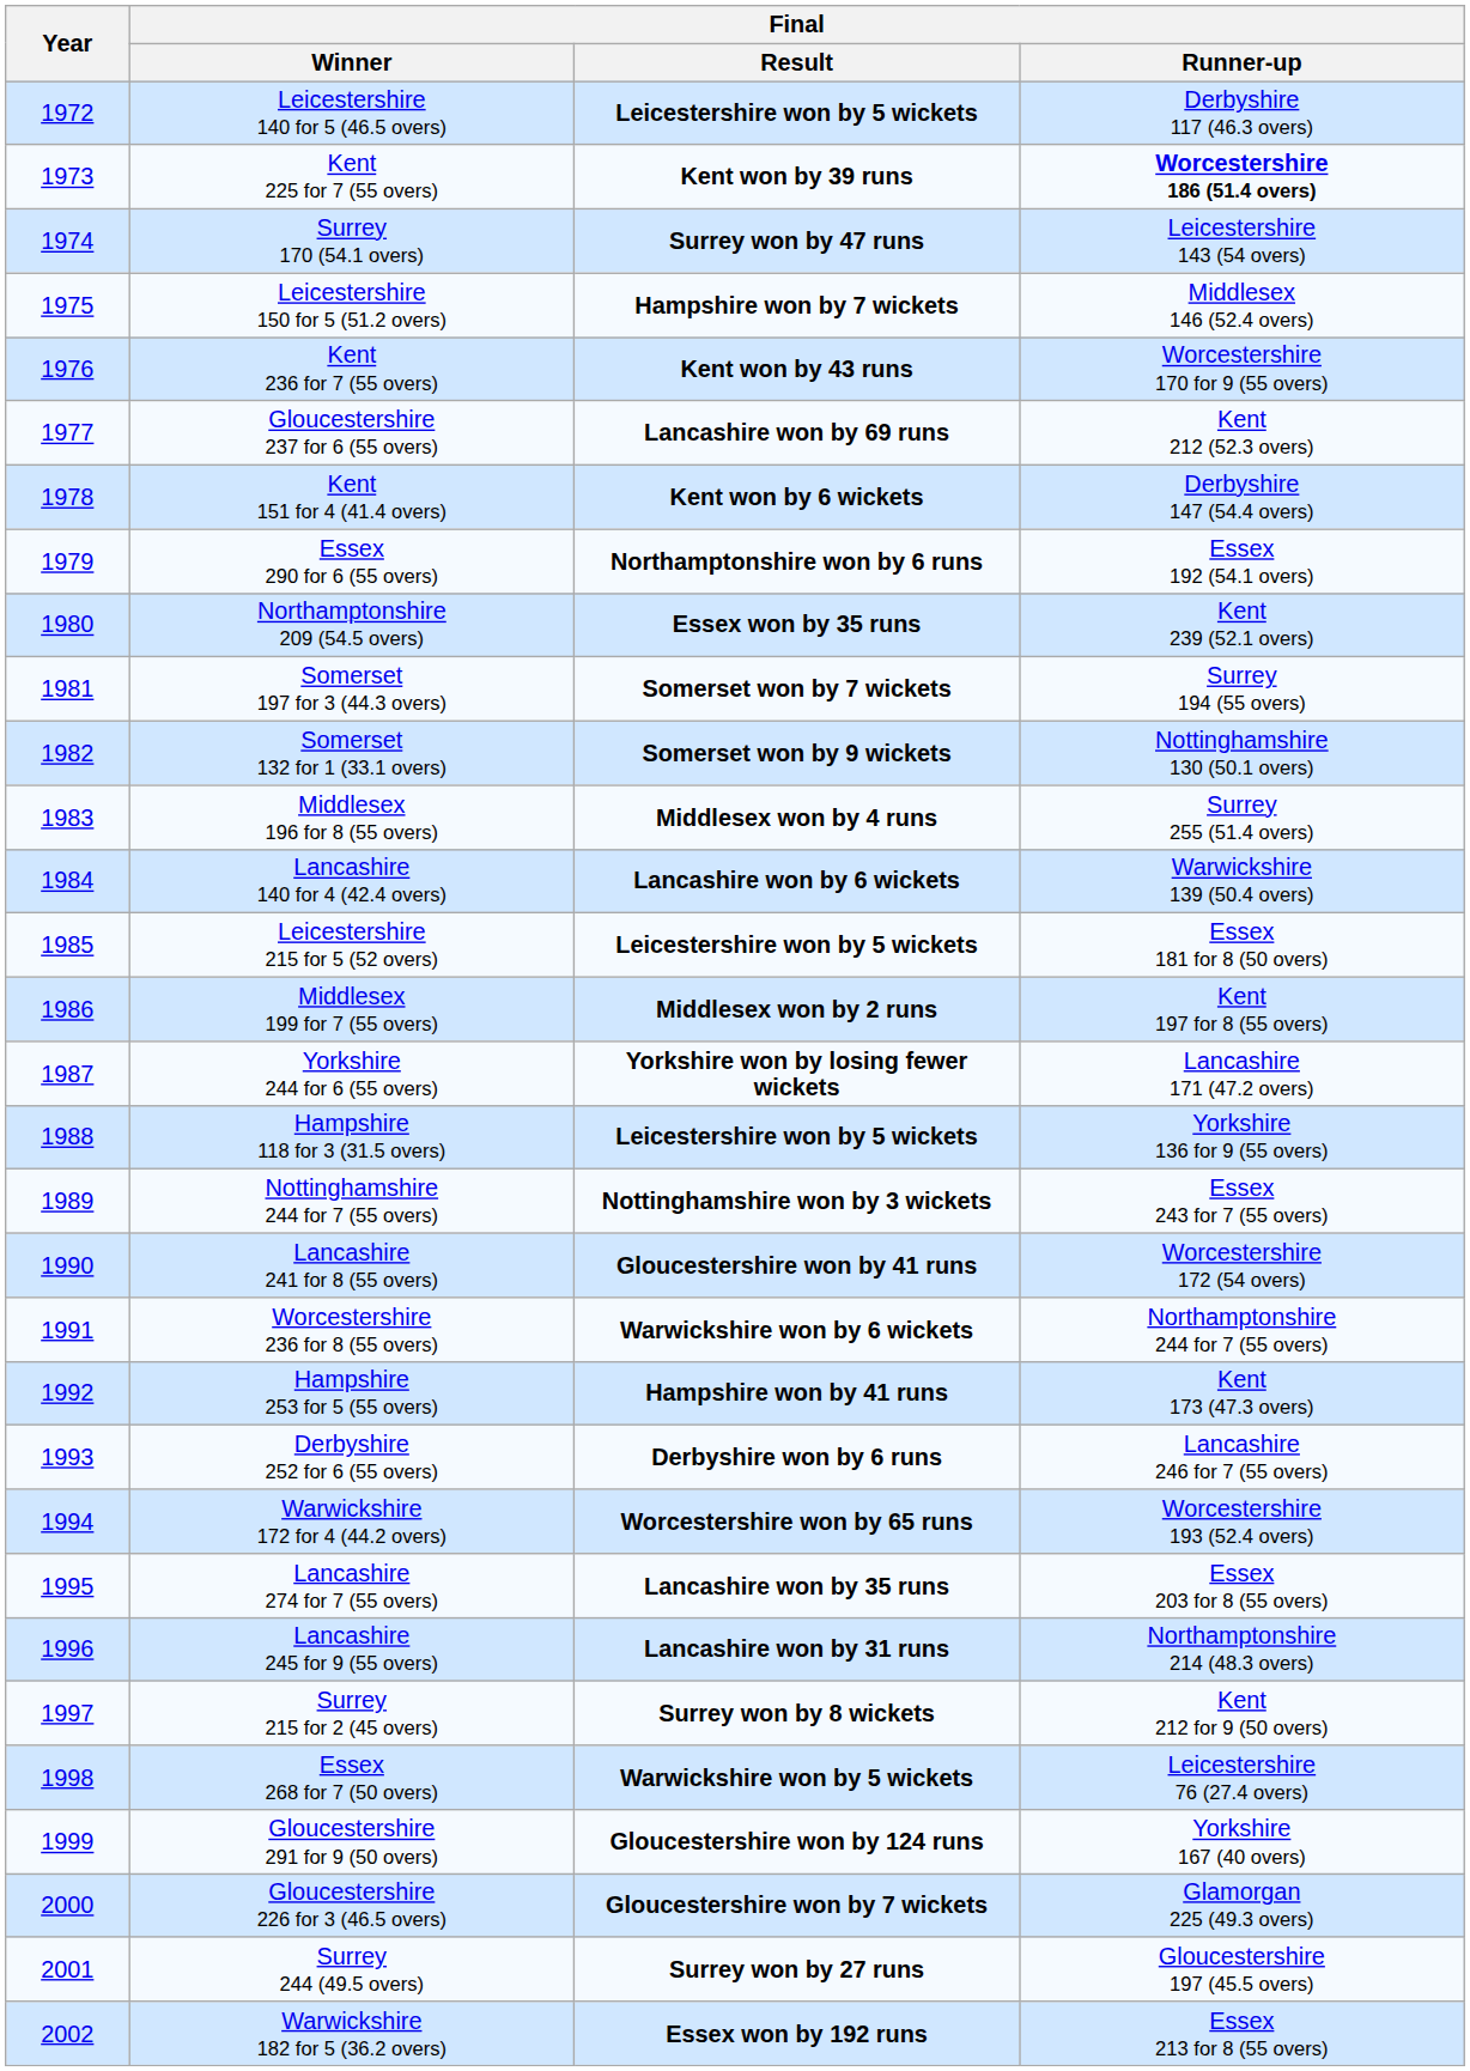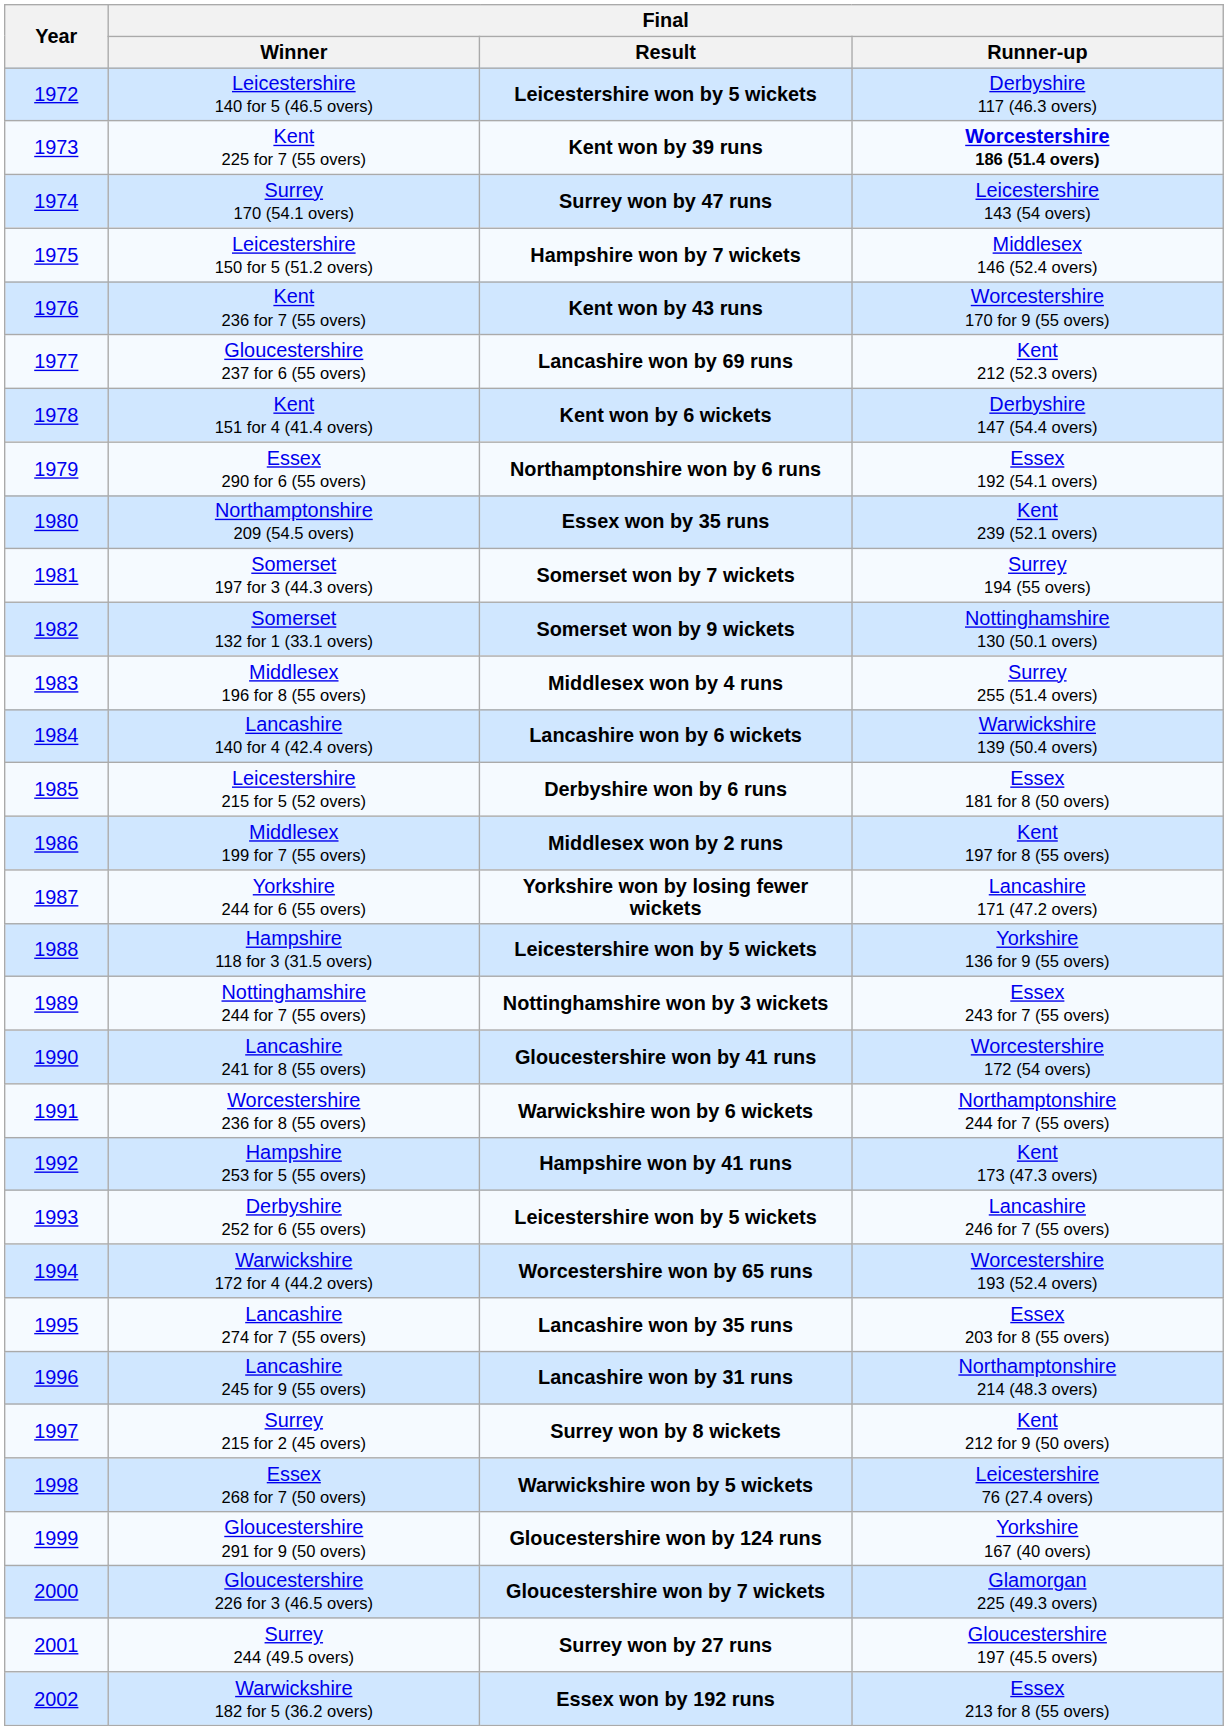 <table class="wikitable" style="font-size:90%; width: 100%; text-align: center;">
 <tr>
 <th rowspan=2 width=5%>Year</th>
 <th colspan=3>Final</th>
 </tr>
 <tr>
 <th width=18%>Winner</th>
 <th width=18%>Result</th>
 <th width=18%>Runner-up</th>
 </tr>
 <tr align=center bgcolor=#D0E7FF>
 <td><a href='#'>1972</a></td>
 <td><a href='#'>Leicestershire</a><br><small>140 for 5 (46.5 overs)</small></td>
 <td><strong>Leicestershire won by 5 wickets</strong><br> </td>
 <td><a href='#'>Derbyshire</a><br><small>117 (46.3 overs)</small></td>
 </tr>
 <tr align=center bgcolor=#F5FAFF>
 <td><a href='#'>1973</a></td>
 <td><a href='#'>Kent</a><br><small>225 for 7 (55 overs)</small></td>
 <td><strong>Kent won by 39 runs</strong><br></td>
 <td><strong><a href='#'>Worcestershire</a><br><small>186 (51.4 overs)</small></strong></td>
 </tr>
 <tr align=center bgcolor=#D0E7FF>
 <td><a href='#'>1974</a></td>
 <td><a href='#'>Surrey</a><br><small>170 (54.1 overs)</small></td>
 <td><strong>Surrey won by 47 runs</strong><br></td>
 <td><a href='#'>Leicestershire</a><br><small>143 (54 overs)</small></td>
 </tr>
 <tr align=center bgcolor=#F5FAFF>
 <td><a href='#'>1975</a></td>
 <td><a href='#'>Leicestershire</a><br><small>150 for 5 (51.2 overs)</small></td>
 <td><strong>Hampshire won by 7 wickets</strong><br></td>
 <td><a href='#'>Middlesex</a><br><small>146 (52.4 overs)</small></td>
 </tr>
 <tr align=center bgcolor=#D0E7FF>
 <td><a href='#'>1976</a></td>
 <td><a href='#'>Kent</a><br><small>236 for 7 (55 overs)</small></td>
 <td><strong>Kent won by 43 runs</strong><br></td>
 <td><a href='#'>Worcestershire</a><br><small>170 for 9 (55 overs)</small></td>
 </tr>
 <tr align=center bgcolor=#F5FAFF>
 <td><a href='#'>1977</a></td>
 <td><a href='#'>Gloucestershire</a><br><small>237 for 6 (55 overs)</small></td>
 <td><strong>Lancashire won by 69 runs</strong><br></td>
 <td><a href='#'>Kent</a><br><small>212 (52.3 overs)</small></td>
 </tr>
 <tr align=center bgcolor=#D0E7FF>
 <td><a href='#'>1978</a></td>
 <td><a href='#'>Kent</a><br><small>151 for 4 (41.4 overs)</small></td>
 <td><strong>Kent won by 6 wickets</strong><br></td>
 <td><a href='#'>Derbyshire</a><br><small>147 (54.4 overs)</small></td>
 </tr>
 <tr align=center bgcolor=#F5FAFF>
 <td><a href='#'>1979</a></td>
 <td><a href='#'>Essex</a><br><small>290 for 6 (55 overs)</small></td>
 <td><strong>Northamptonshire won by 6 runs</strong><br></td>
 <td><a href='#'>Essex</a><br><small>192 (54.1 overs)</small></td>
 </tr>
 <tr align=center bgcolor=#D0E7FF>
 <td><a href='#'>1980</a></td>
 <td><a href='#'>Northamptonshire</a><br><small>209 (54.5 overs)</small></td>
 <td><strong>Essex won by 35 runs</strong><br></td>
 <td><a href='#'>Kent</a><br><small>239 (52.1 overs)</small></td>
 </tr>
 <tr align=center bgcolor=#F5FAFF>
 <td><a href='#'>1981</a></td>
 <td><a href='#'>Somerset</a><br><small>197 for 3 (44.3 overs)</small></td>
 <td><strong>Somerset won by 7 wickets</strong><br></td>
 <td><a href='#'>Surrey</a><br><small>194 (55 overs)</small></td>
 </tr>
 <tr align=center bgcolor=#D0E7FF>
 <td><a href='#'>1982</a></td>
 <td><a href='#'>Somerset</a><br><small>132 for 1 (33.1 overs)</small></td>
 <td><strong>Somerset won by 9 wickets</strong><br></td>
 <td><a href='#'>Nottinghamshire</a><br><small>130 (50.1 overs)</small></td>
 </tr>
 <tr align=center bgcolor=#F5FAFF>
 <td><a href='#'>1983</a></td>
 <td><a href='#'>Middlesex</a><br><small>196 for 8 (55 overs)</small></td>
 <td><strong>Middlesex won by 4 runs</strong><br></td>
 <td><a href='#'>Surrey</a><br><small>255 (51.4 overs)</small></td>
 </tr>
 <tr align=center bgcolor=#D0E7FF>
 <td><a href='#'>1984</a></td>
 <td><a href='#'>Lancashire</a><br><small>140 for 4 (42.4 overs)</small></td>
 <td><strong>Lancashire won by 6 wickets</strong><br></td>
 <td><a href='#'>Warwickshire</a><br><small>139 (50.4 overs)</small></td>
 </tr>
 <tr align=center bgcolor=#F5FAFF>
 <td><a href='#'>1985</a></td>
 <td><a href='#'>Leicestershire</a><br><small>215 for 5 (52 overs)</small></td>
-<td><strong>Leicestershire won by 5 wickets</strong><br></td>
+<td><strong>Derbyshire won by 6 runs</strong><br></td>
 <td><a href='#'>Essex</a><br><small>181 for 8 (50 overs)</small></td>
 </tr>
 <tr align=center bgcolor=#D0E7FF>
 <td><a href='#'>1986</a></td>
 <td><a href='#'>Middlesex</a><br><small>199 for 7 (55 overs)</small></td>
 <td><strong>Middlesex won by 2 runs</strong><br></td>
 <td><a href='#'>Kent</a><br><small>197 for 8 (55 overs)</small></td>
 </tr>
 <tr align=center bgcolor=#F5FAFF>
 <td><a href='#'>1987</a></td>
 <td><a href='#'>Yorkshire</a><br><small>244 for 6 (55 overs)</small></td>
 <td><strong>Yorkshire won by losing fewer wickets</strong><br></td>
 <td><a href='#'>Lancashire</a><br><small>171 (47.2 overs)</small></td>
 </tr>
 <tr align=center bgcolor=#D0E7FF>
 <td><a href='#'>1988</a></td>
 <td><a href='#'>Hampshire</a><br><small>118 for 3 (31.5 overs)</small></td>
 <td><strong>Leicestershire won by 5 wickets</strong><br></td>
 <td><a href='#'>Yorkshire</a><br><small>136 for 9 (55 overs)</small></td>
 </tr>
 <tr align=center bgcolor=#F5FAFF>
 <td><a href='#'>1989</a></td>
 <td><a href='#'>Nottinghamshire</a><br><small>244 for 7 (55 overs)</small></td>
 <td><strong>Nottinghamshire won by 3 wickets</strong><br></td>
 <td><a href='#'>Essex</a><br><small>243 for 7 (55 overs)</small></td>
 </tr>
 <tr align=center bgcolor=#D0E7FF>
 <td><a href='#'>1990</a></td>
 <td><a href='#'>Lancashire</a><br><small>241 for 8 (55 overs)</small></td>
 <td><strong>Gloucestershire won by 41 runs</strong><br></td>
 <td><a href='#'>Worcestershire</a><br><small>172 (54 overs)</small></td>
 </tr>
 <tr align=center bgcolor=#F5FAFF>
 <td><a href='#'>1991</a></td>
 <td><a href='#'>Worcestershire</a><br><small>236 for 8 (55 overs)</small></td>
 <td><strong>Warwickshire won by 6 wickets</strong><br></td>
 <td><a href='#'>Northamptonshire</a><br><small>244 for 7 (55 overs)</small></td>
 </tr>
 <tr align=center bgcolor=#D0E7FF>
 <td><a href='#'>1992</a></td>
 <td><a href='#'>Hampshire</a><br><small>253 for 5 (55 overs)</small></td>
 <td><strong>Hampshire won by 41 runs</strong><br></td>
 <td><a href='#'>Kent</a><br><small>173 (47.3 overs)</small></td>
 </tr>
 <tr align=center bgcolor=#F5FAFF>
 <td><a href='#'>1993</a></td>
 <td><a href='#'>Derbyshire</a><br><small>252 for 6 (55 overs)</small></td>
-<td><strong>Derbyshire won by 6 runs</strong><br></td>
+<td><strong>Leicestershire won by 5 wickets</strong><br></td>
 <td><a href='#'>Lancashire</a><br><small>246 for 7 (55 overs)</small></td>
 </tr>
 <tr align=center bgcolor=#D0E7FF>
 <td><a href='#'>1994</a></td>
 <td><a href='#'>Warwickshire</a><br><small>172 for 4 (44.2 overs)</small></td>
 <td><strong>Worcestershire won by 65 runs</strong><br></td>
 <td><a href='#'>Worcestershire</a><br><small>193 (52.4 overs)</small></td>
 </tr>
 <tr align=center bgcolor=#F5FAFF>
 <td><a href='#'>1995</a></td>
 <td><a href='#'>Lancashire</a><br><small>274 for 7 (55 overs)</small></td>
 <td><strong>Lancashire won by 35 runs</strong><br></td>
 <td><a href='#'>Essex</a><br><small>203 for 8 (55 overs)</small></td>
 </tr>
 <tr align=center bgcolor=#D0E7FF>
 <td><a href='#'>1996</a></td>
 <td><a href='#'>Lancashire</a><br><small>245 for 9 (55 overs)</small></td>
 <td><strong>Lancashire won by 31 runs</strong><br></td>
 <td><a href='#'>Northamptonshire</a><br><small>214 (48.3 overs)</small></td>
 </tr>
 <tr align=center bgcolor=#F5FAFF>
 <td><a href='#'>1997</a></td>
 <td><a href='#'>Surrey</a><br><small>215 for 2 (45 overs)</small></td>
 <td><strong>Surrey won by 8 wickets</strong><br></td>
 <td><a href='#'>Kent</a><br><small>212 for 9 (50 overs)</small></td>
 </tr>
 <tr align=center bgcolor=#D0E7FF>
 <td><a href='#'>1998</a></td>
 <td><a href='#'>Essex</a><br><small>268 for 7 (50 overs)</small></td>
 <td><strong>Warwickshire won by 5 wickets</strong><br></td>
 <td><a href='#'>Leicestershire</a><br><small>76 (27.4 overs)</small></td>
 </tr>
 <tr align=center bgcolor=#F5FAFF>
 <td><a href='#'>1999</a><br></td>
 <td><a href='#'>Gloucestershire</a><br><small>291 for 9 (50 overs)</small></td>
 <td><strong>Gloucestershire won by 124 runs</strong><br></td>
 <td><a href='#'>Yorkshire</a><br><small>167 (40 overs)</small></td>
 </tr>
 <tr align=center bgcolor=#D0E7FF>
 <td><a href='#'>2000</a></td>
 <td><a href='#'>Gloucestershire</a><br><small>226 for 3 (46.5 overs)</small></td>
 <td><strong>Gloucestershire won by 7 wickets</strong><br></td>
 <td><a href='#'>Glamorgan</a><br><small>225 (49.3 overs)</small></td>
 </tr>
 <tr align=center bgcolor=#F5FAFF>
 <td><a href='#'>2001</a></td>
 <td><a href='#'>Surrey</a><br><small>244 (49.5 overs)</small></td>
 <td><strong>Surrey won by 27 runs</strong><br></td>
 <td><a href='#'>Gloucestershire</a><br><small>197 (45.5 overs)</small></td>
 </tr>
 <tr align=center bgcolor=#D0E7FF>
 <td><a href='#'>2002</a></td>
 <td><a href='#'>Warwickshire</a><br><small>182 for 5 (36.2 overs)</small></td>
 <td><strong>Essex won by 192 runs</strong><br></td>
 <td><a href='#'>Essex</a><br><small>213 for 8 (55 overs)</small></td>
 </tr>
 </table>
